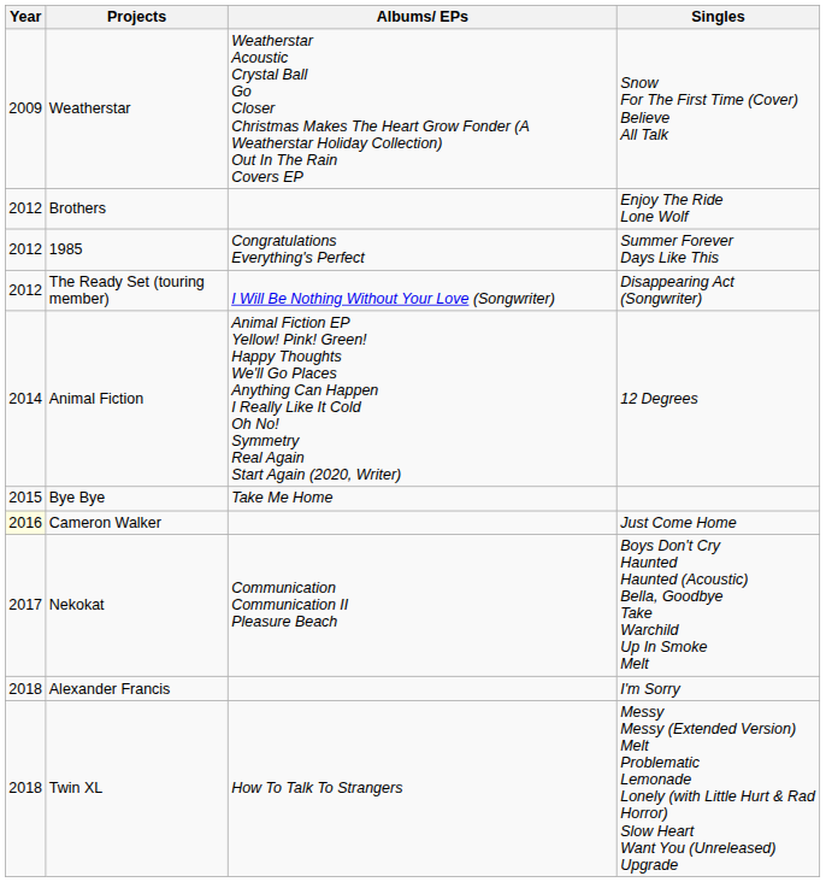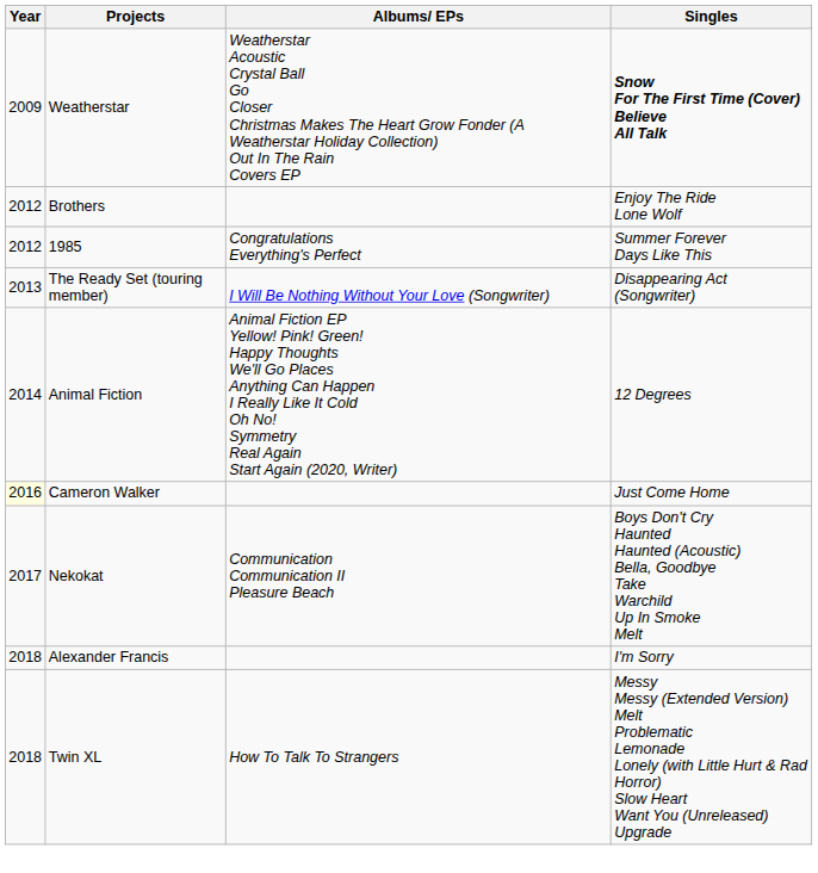 <table class="wikitable">
 <tr>
 <th>Year</th>
 <th>Projects</th>
 <th>Albums/ EPs</th>
 <th>Singles</th>
 </tr>
 <tr>
 <td>2009</td>
 <td>Weatherstar</td>
 <td><em>Weatherstar</em><br><em>Acoustic</em><br><em>Crystal Ball</em><br><em>Go</em><br><em>Closer</em><br><em>Christmas Makes The Heart Grow Fonder (A Weatherstar Holiday Collection)</em><br><em>Out In The Rain</em><br><em>Covers EP</em></td>
-<td><em>Snow</em><br><em>For The First Time (Cover)</em><br><em>Believe</em><br><em>All Talk</em></td>
+<td><strong><em>Snow</em><br><em>For The First Time (Cover)</em><br><em>Believe</em><br><em>All Talk</em></strong></td>
 </tr>
 <tr>
 <td>2012</td>
 <td>Brothers</td>
 <td></td>
 <td><em>Enjoy The Ride</em><br><em>Lone Wolf</em></td>
 </tr>
 <tr>
 <td>2012</td>
 <td>1985</td>
 <td><em>Congratulations</em><br><em>Everything's Perfect</em></td>
 <td><em>Summer Forever</em><br><em>Days Like This</em></td>
 </tr>
 <tr>
-<td>2012</td>
+<td>2013</td>
 <td>The Ready Set (touring member)</td>
 <td><br><em><a href='#'>I Will Be Nothing Without Your Love</a> (Songwriter)</em></td>
 <td><em>Disappearing Act (Songwriter)</em></td>
 </tr>
 <tr>
 <td>2014</td>
 <td>Animal Fiction</td>
 <td><em>Animal Fiction EP</em><br><em>Yellow! Pink! Green!</em><br><em>Happy Thoughts</em><br><em>We'll Go Places</em><br><em>Anything Can Happen</em><br><em>I Really Like It Cold</em><br><em>Oh No!</em><br><em>Symmetry</em><br><em>Real Again</em><br><em>Start Again (2020, Writer)</em></td>
 <td><em>12 Degrees</em></td>
-</tr>
-<tr>
-<td>2015</td>
-<td>Bye Bye</td>
-<td><em>Take Me Home</em></td>
-<td></td>
 </tr>
 <tr>
 <td style="background: lightyellow;">2016</td>
 <td>Cameron Walker</td>
 <td></td>
 <td><em>Just Come Home</em></td>
 </tr>
 <tr>
 <td>2017</td>
 <td>Nekokat</td>
 <td><em>Communication</em><br><em>Communication II</em><br><em>Pleasure Beach</em></td>
 <td><em>Boys Don't Cry</em><br><em>Haunted</em><br><em>Haunted (Acoustic)</em><br><em>Bella, Goodbye</em><br><em>Take</em><br><em>Warchild</em><br><em>Up In Smoke</em><br><em>Melt</em></td>
 </tr>
 <tr>
 <td>2018</td>
 <td>Alexander Francis</td>
 <td></td>
 <td><em>I'm Sorry</em></td>
 </tr>
 <tr>
 <td>2018</td>
 <td>Twin XL</td>
 <td><em>How To Talk To Strangers</em></td>
 <td><em>Messy</em><br><em>Messy (Extended Version)</em><br><em>Melt</em><br><em>Problematic</em><br><em>Lemonade</em><br><em>Lonely (with Little Hurt & Rad Horror)</em><br><em>Slow Heart</em><br><em>Want You (Unreleased)</em><br><em>Upgrade</em></td>
 </tr>
 </table>
